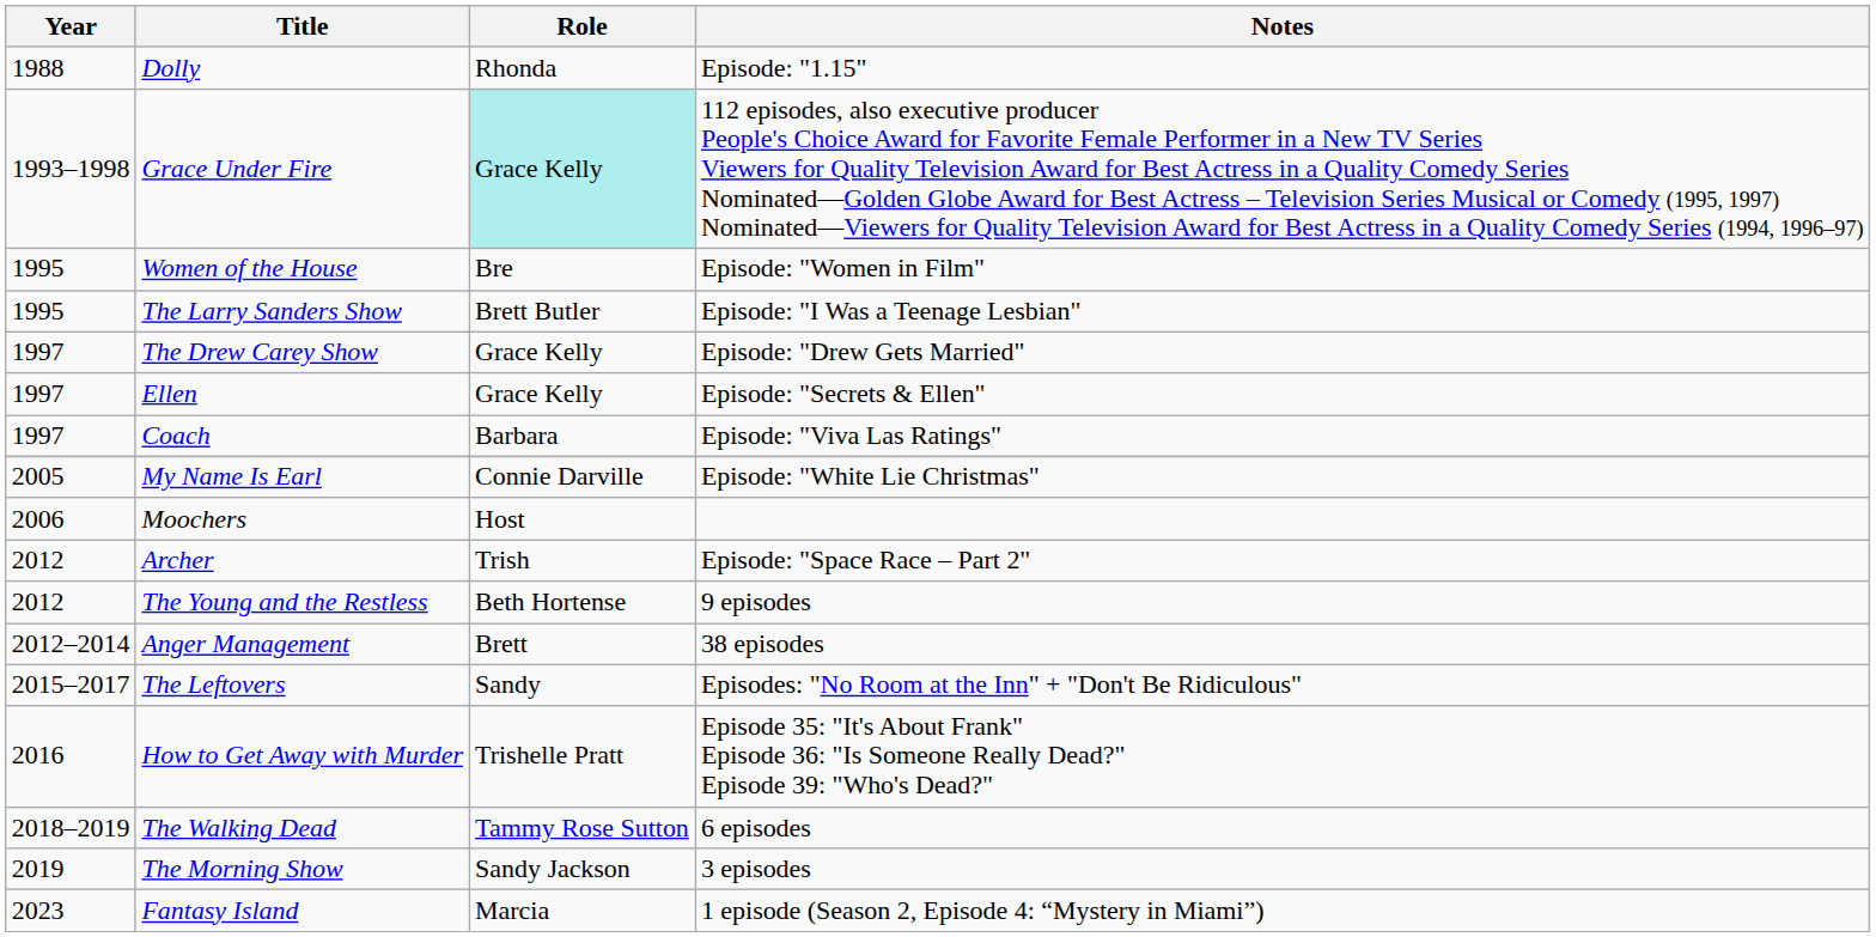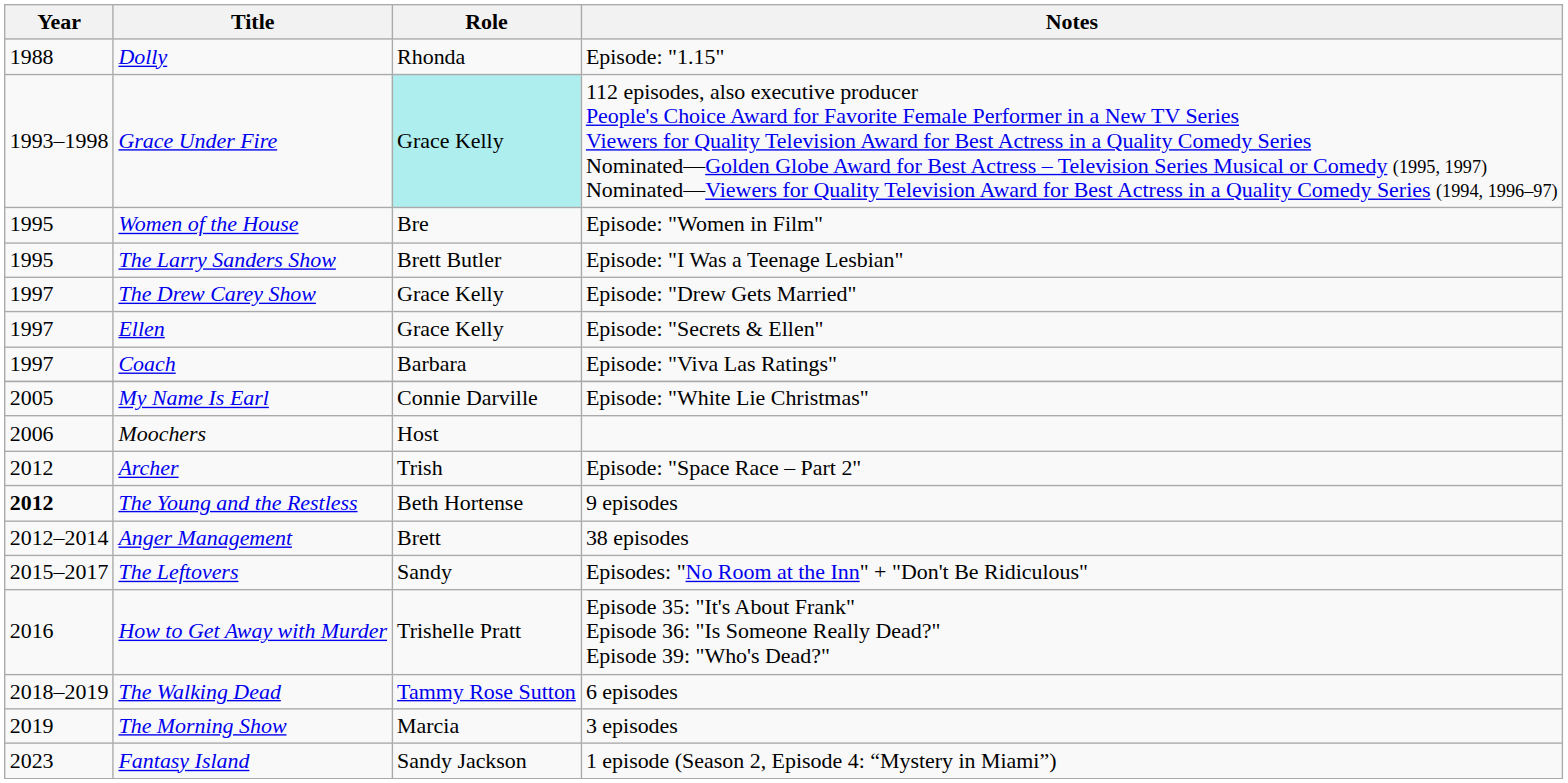 <table class="wikitable sortable">
 <tr>
 <th>Year</th>
 <th>Title</th>
 <th>Role</th>
 <th>Notes</th>
 </tr>
 <tr>
 <td>1988</td>
 <td><em><a href='#'>Dolly</a></em></td>
 <td>Rhonda</td>
 <td>Episode: "1.15"</td>
 </tr>
 <tr>
 <td>1993–1998</td>
 <td><em><a href='#'>Grace Under Fire</a></em></td>
 <td style="background: paleturquoise;">Grace Kelly</td>
 <td>112 episodes, also executive producer<br><a href='#'>People's Choice Award for Favorite Female Performer in a New TV Series</a><br><a href='#'>Viewers for Quality Television Award for Best Actress in a Quality Comedy Series</a><br>Nominated—<a href='#'>Golden Globe Award for Best Actress – Television Series Musical or Comedy</a> <small>(1995, 1997)</small><br>Nominated—<a href='#'>Viewers for Quality Television Award for Best Actress in a Quality Comedy Series</a> <small>(1994, 1996–97)</small></td>
 </tr>
 <tr>
 <td>1995</td>
 <td><em><a href='#'>Women of the House</a></em></td>
 <td>Bre</td>
 <td>Episode: "Women in Film"</td>
 </tr>
 <tr>
 <td>1995</td>
 <td><em><a href='#'>The Larry Sanders Show</a></em></td>
 <td>Brett Butler</td>
 <td>Episode: "I Was a Teenage Lesbian"</td>
 </tr>
 <tr>
 <td>1997</td>
 <td><em><a href='#'>The Drew Carey Show</a></em></td>
 <td>Grace Kelly</td>
 <td>Episode: "Drew Gets Married"</td>
 </tr>
 <tr>
 <td>1997</td>
 <td><em><a href='#'>Ellen</a></em></td>
 <td>Grace Kelly</td>
 <td>Episode: "Secrets & Ellen"</td>
 </tr>
 <tr>
 <td>1997</td>
 <td><em><a href='#'>Coach</a></em></td>
 <td>Barbara</td>
 <td>Episode: "Viva Las Ratings"</td>
 </tr>
 <tr>
 </tr>
 <tr>
 <td>2005</td>
 <td><em><a href='#'>My Name Is Earl</a></em></td>
 <td>Connie Darville</td>
 <td>Episode: "White Lie Christmas"</td>
 </tr>
 <tr>
 <td>2006</td>
 <td><em>Moochers</em></td>
 <td>Host</td>
 <td></td>
 </tr>
 <tr>
 <td>2012</td>
 <td><em><a href='#'>Archer</a></em></td>
 <td>Trish</td>
 <td>Episode: "Space Race – Part 2"</td>
 </tr>
 <tr>
-<td>2012</td>
+<td><strong>2012</strong></td>
 <td><em><a href='#'>The Young and the Restless</a></em></td>
 <td>Beth Hortense</td>
 <td>9 episodes</td>
 </tr>
 <tr>
 <td>2012–2014</td>
 <td><em><a href='#'>Anger Management</a></em></td>
 <td>Brett</td>
 <td>38 episodes</td>
 </tr>
 <tr>
 <td>2015–2017</td>
 <td><em><a href='#'>The Leftovers</a></em></td>
 <td>Sandy</td>
 <td>Episodes: "<a href='#'>No Room at the Inn</a>" + "Don't Be Ridiculous"</td>
 </tr>
 <tr>
 <td>2016</td>
 <td><em><a href='#'>How to Get Away with Murder</a></em></td>
 <td>Trishelle Pratt</td>
 <td>Episode 35: "It's About Frank"<br>Episode 36: "Is Someone Really Dead?"<br>Episode 39: "Who's Dead?"</td>
 </tr>
 <tr>
 <td>2018–2019</td>
 <td><em><a href='#'>The Walking Dead</a></em></td>
 <td><a href='#'>Tammy Rose Sutton</a></td>
 <td>6 episodes</td>
 </tr>
 <tr>
 <td>2019</td>
 <td><em><a href='#'>The Morning Show</a></em></td>
-<td>Sandy Jackson</td>
+<td>Marcia</td>
 <td>3 episodes</td>
 </tr>
 <tr>
 <td>2023</td>
 <td><em><a href='#'>Fantasy Island</a></em></td>
-<td>Marcia</td>
+<td>Sandy Jackson</td>
 <td>1 episode (Season 2, Episode 4: “Mystery in Miami”)</td>
 </tr>
 <tr>
 </tr>
 </table>
